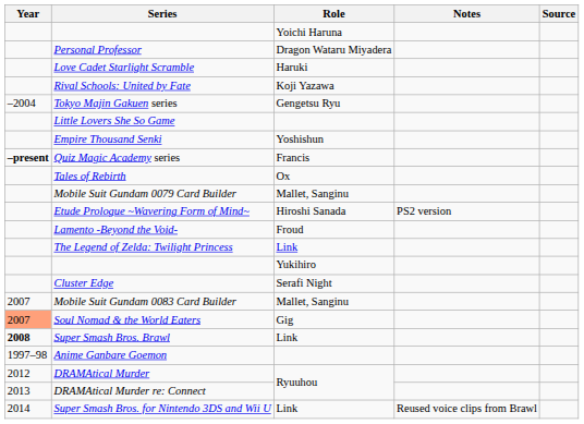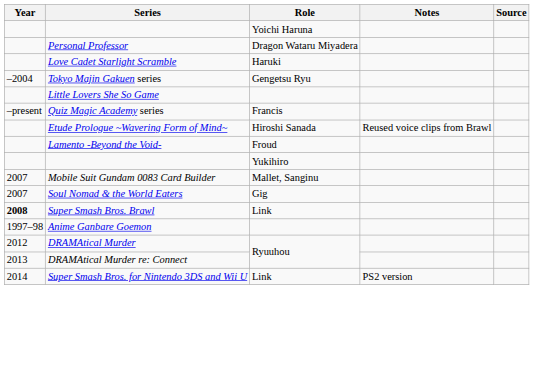 <table class="wikitable sortable plainrowheaders">
 <tr>
 <th>Year</th>
 <th>Series</th>
 <th>Role</th>
 <th class="unsortable">Notes</th>
 <th class="unsortable">Source</th>
 </tr>
 <tr>
 <td></td>
 <td><em></em></td>
 <td>Yoichi Haruna</td>
 <td></td>
 <td></td>
 </tr>
 <tr>
 <td></td>
 <td><em><a href='#'>Personal Professor</a></em></td>
 <td>Dragon Wataru Miyadera </td>
 <td></td>
 <td></td>
 </tr>
 <tr>
 <td></td>
 <td><em><a href='#'>Love Cadet Starlight Scramble</a></em></td>
 <td>Haruki</td>
 <td></td>
 <td></td>
 </tr>
 <tr>
-<td></td>
-<td><em><a href='#'>Rival Schools: United by Fate</a></em></td>
-<td>Koji Yazawa </td>
-<td></td>
-<td></td>
-</tr>
-<tr>
 <td>–2004</td>
 <td><em><a href='#'>Tokyo Majin Gakuen</a></em> series</td>
 <td>Gengetsu Ryu</td>
 <td></td>
 <td></td>
 </tr>
 <tr>
 <td></td>
 <td><em><a href='#'>Little Lovers She So Game</a></em></td>
 <td></td>
 <td></td>
 <td></td>
 </tr>
 <tr>
-<td></td>
-<td><em><a href='#'>Empire Thousand Senki</a></em></td>
-<td>Yoshishun</td>
-<td></td>
-<td></td>
-</tr>
-<tr>
-<td><strong>–present</strong></td>
+<td>–present</td>
 <td><em><a href='#'>Quiz Magic Academy</a></em> series</td>
 <td>Francis</td>
 <td></td>
 <td></td>
 </tr>
 <tr>
 <td></td>
-<td><em><a href='#'>Tales of Rebirth</a></em></td>
-<td>Ox</td>
-<td></td>
-<td></td>
-</tr>
-<tr>
-<td></td>
-<td><em>Mobile Suit Gundam 0079 Card Builder</em></td>
-<td>Mallet, Sanginu</td>
-<td></td>
-<td></td>
-</tr>
-<tr>
-<td></td>
 <td><em><a href='#'>Etude Prologue ~Wavering Form of Mind~</a></em></td>
 <td>Hiroshi Sanada</td>
-<td>PS2 version</td>
+<td>Reused voice clips from Brawl</td>
 <td></td>
 </tr>
 <tr>
 <td></td>
 <td><em><a href='#'>Lamento -Beyond the Void-</a></em></td>
 <td>Froud</td>
 <td></td>
 <td></td>
 </tr>
 <tr>
 <td></td>
-<td><em><a href='#'>The Legend of Zelda: Twilight Princess</a></em></td>
-<td><a href='#'>Link</a></td>
-<td></td>
-<td></td>
-</tr>
-<tr>
-<td></td>
 <td><em></em></td>
 <td>Yukihiro</td>
-<td></td>
-<td></td>
-</tr>
-<tr>
-<td></td>
-<td><em><a href='#'>Cluster Edge</a></em></td>
-<td>Serafi Night</td>
 <td></td>
 <td></td>
 </tr>
 <tr>
 <td>2007</td>
 <td><em>Mobile Suit Gundam 0083 Card Builder</em></td>
 <td>Mallet, Sanginu</td>
 <td></td>
 <td></td>
 </tr>
 <tr>
-<td style="background: lightsalmon;">2007</td>
+<td>2007</td>
 <td><em><a href='#'>Soul Nomad & the World Eaters</a></em></td>
 <td>Gig</td>
 <td></td>
 <td></td>
 </tr>
 <tr>
 <td><strong>2008</strong></td>
 <td><em><a href='#'>Super Smash Bros. Brawl</a></em></td>
 <td>Link</td>
 <td></td>
 <td></td>
 </tr>
 <tr>
 <td>1997–98</td>
 <td><em><a href='#'>Anime Ganbare Goemon</a></em></td>
 <td></td>
 <td></td>
 <td></td>
 </tr>
 <tr>
 <td>2012</td>
 <td><em><a href='#'>DRAMAtical Murder</a></em></td>
 <td rowspan=2>Ryuuhou</td>
 <td></td>
 <td></td>
 </tr>
 <tr>
 <td>2013</td>
 <td><em>DRAMAtical Murder re: Connect</em></td>
 <td></td>
 <td></td>
 </tr>
 <tr>
 <td>2014</td>
 <td><em><a href='#'>Super Smash Bros. for Nintendo 3DS and Wii U</a></em></td>
 <td>Link</td>
-<td>Reused voice clips from Brawl</td>
+<td>PS2 version</td>
 <td></td>
 </tr>
 </table>
